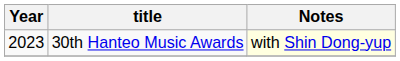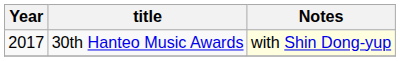 <table class="wikitable">
 <tr>
 <th>Year</th>
 <th>title</th>
 <th>Notes</th>
 </tr>
 <tr>
-<td>2023</td>
+<td>2017</td>
 <td>30th <a href='#'>Hanteo Music Awards</a></td>
 <td style="background: lightyellow;">with <a href='#'>Shin Dong-yup</a></td>
 </tr>
 <tr>
 </tr>
 </table>
